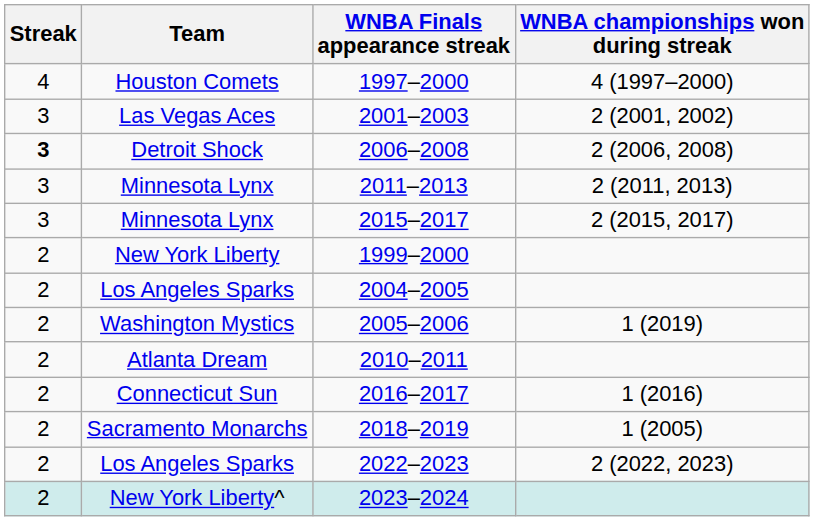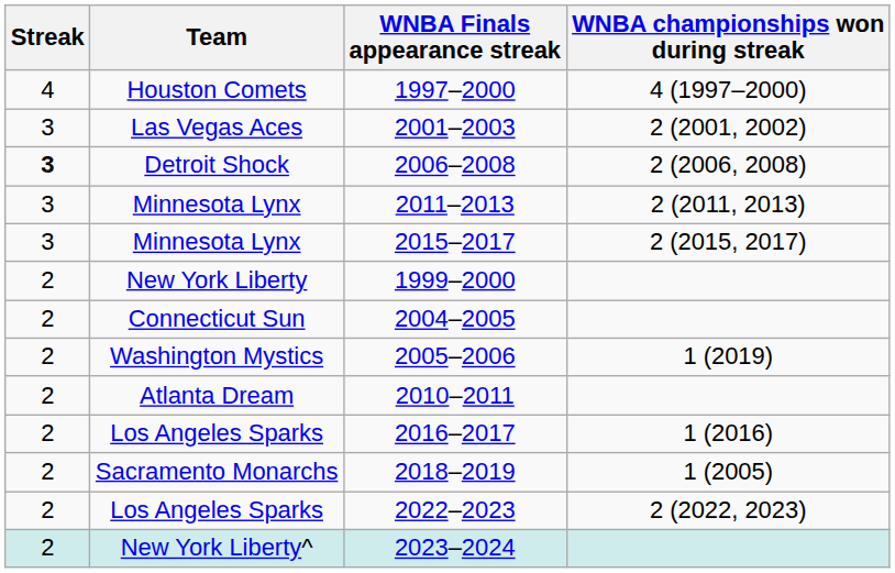 <table class="wikitable sortable" style="text-align:center">
 <tr>
 <th>Streak</th>
 <th>Team</th>
 <th><a href='#'>WNBA Finals</a><br>appearance streak</th>
 <th><a href='#'>WNBA championships</a> won<br>during streak</th>
 </tr>
 <tr>
 <td>4</td>
 <td><a href='#'>Houston Comets</a></td>
 <td><a href='#'>1997</a>–<a href='#'>2000</a></td>
 <td>4 (1997–2000)</td>
 </tr>
 <tr>
 <td>3</td>
 <td><a href='#'>Las Vegas Aces</a></td>
 <td><a href='#'>2001</a>–<a href='#'>2003</a></td>
 <td>2 (2001, 2002)</td>
 </tr>
 <tr>
 <td><strong>3</strong></td>
 <td><a href='#'>Detroit Shock</a></td>
 <td><a href='#'>2006</a>–<a href='#'>2008</a></td>
 <td>2 (2006, 2008)</td>
 </tr>
 <tr>
 <td>3</td>
 <td><a href='#'>Minnesota Lynx</a></td>
 <td><a href='#'>2011</a>–<a href='#'>2013</a></td>
 <td>2 (2011, 2013)</td>
 </tr>
 <tr>
 <td>3</td>
 <td><a href='#'>Minnesota Lynx</a></td>
 <td><a href='#'>2015</a>–<a href='#'>2017</a></td>
 <td>2 (2015, 2017)</td>
 </tr>
 <tr>
 <td>2</td>
 <td><a href='#'>New York Liberty</a></td>
 <td><a href='#'>1999</a>–<a href='#'>2000</a></td>
 <td></td>
 </tr>
 <tr>
 <td>2</td>
-<td><a href='#'>Los Angeles Sparks</a></td>
+<td><a href='#'>Connecticut Sun</a></td>
 <td><a href='#'>2004</a>–<a href='#'>2005</a></td>
 <td></td>
 </tr>
 <tr>
 <td>2</td>
 <td><a href='#'>Washington Mystics</a></td>
 <td><a href='#'>2005</a>–<a href='#'>2006</a></td>
 <td>1 (2019)</td>
 </tr>
 <tr>
 <td>2</td>
 <td><a href='#'>Atlanta Dream</a></td>
 <td><a href='#'>2010</a>–<a href='#'>2011</a></td>
 <td></td>
 </tr>
 <tr>
 <td>2</td>
-<td><a href='#'>Connecticut Sun</a></td>
+<td><a href='#'>Los Angeles Sparks</a></td>
 <td><a href='#'>2016</a>–<a href='#'>2017</a></td>
 <td>1 (2016)</td>
 </tr>
 <tr>
 <td>2</td>
 <td><a href='#'>Sacramento Monarchs</a></td>
 <td><a href='#'>2018</a>–<a href='#'>2019</a></td>
 <td>1 (2005)</td>
 </tr>
 <tr>
 <td>2</td>
 <td><a href='#'>Los Angeles Sparks</a></td>
 <td><a href='#'>2022</a>–<a href='#'>2023</a></td>
 <td>2 (2022, 2023)</td>
 </tr>
 <tr>
 <td bgcolor="#CFECEC">2</td>
 <td bgcolor="#CFECEC"><a href='#'>New York Liberty</a>^</td>
 <td bgcolor="#CFECEC"><a href='#'>2023</a>–<a href='#'>2024</a></td>
 <td bgcolor="#CFECEC"></td>
 </tr>
 </table>
